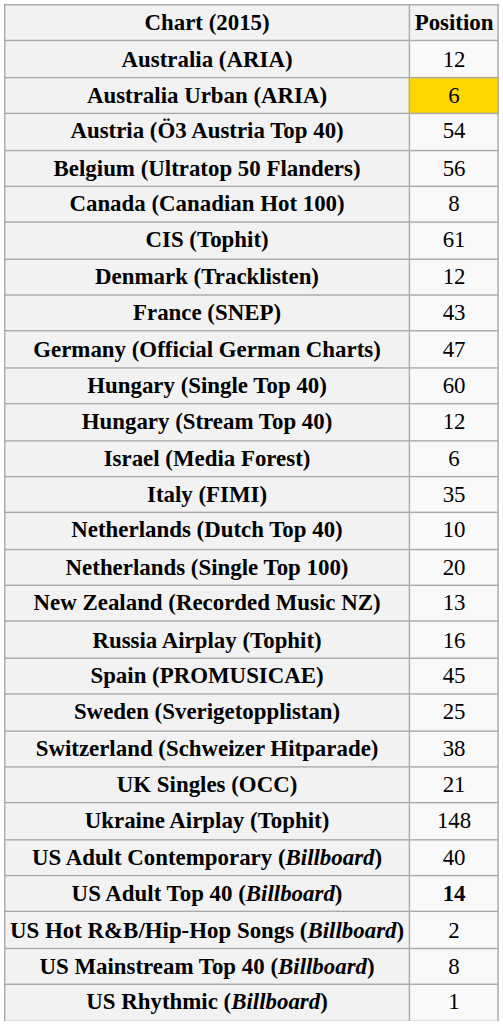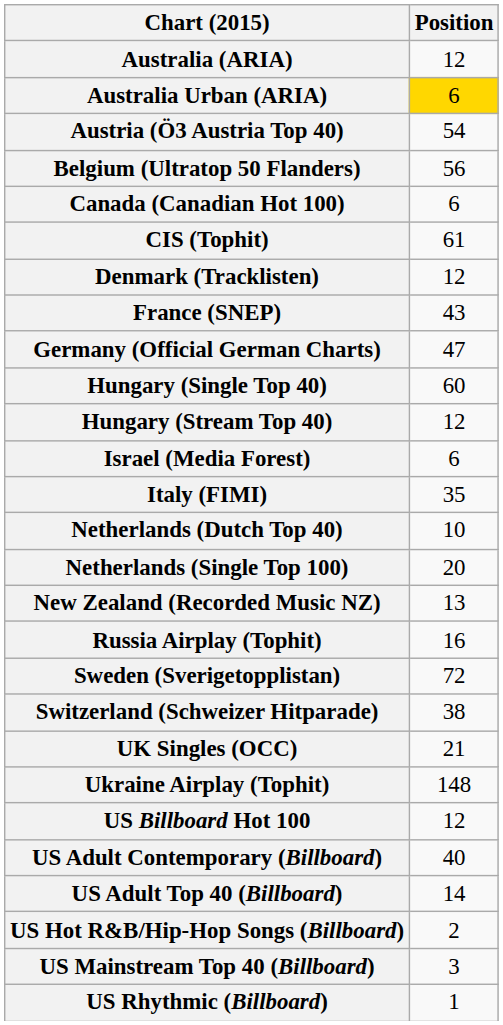 <table class="wikitable plainrowheaders sortable" style="text-align:center">
 <tr>
 <th scope="col">Chart (2015)</th>
 <th scope="col">Position</th>
 </tr>
 <tr>
 <th scope="row">Australia (ARIA)</th>
 <td>12</td>
 </tr>
 <tr>
 <th scope="row">Australia Urban (ARIA)</th>
 <td style="background: gold;">6</td>
 </tr>
 <tr>
 <th scope="row">Austria (Ö3 Austria Top 40)</th>
 <td>54</td>
 </tr>
 <tr>
 <th scope="row">Belgium (Ultratop 50 Flanders)</th>
 <td>56</td>
 </tr>
 <tr>
 <th scope="row">Canada (Canadian Hot 100)</th>
-<td>8</td>
+<td>6</td>
 </tr>
 <tr>
 <th scope="row">CIS (Tophit)</th>
 <td>61</td>
 </tr>
 <tr>
 <th scope="row">Denmark (Tracklisten)</th>
 <td>12</td>
 </tr>
 <tr>
 <th scope="row">France (SNEP)</th>
 <td>43</td>
 </tr>
 <tr>
 <th scope="row">Germany (Official German Charts)</th>
 <td>47</td>
 </tr>
 <tr>
 <th scope="row">Hungary (Single Top 40)</th>
 <td>60</td>
 </tr>
 <tr>
 <th scope="row">Hungary (Stream Top 40)</th>
 <td>12</td>
 </tr>
 <tr>
 <th scope="row">Israel (Media Forest)</th>
 <td>6</td>
 </tr>
 <tr>
 <th scope="row">Italy (FIMI)</th>
 <td>35</td>
 </tr>
 <tr>
 <th scope="row">Netherlands (Dutch Top 40)</th>
 <td>10</td>
 </tr>
 <tr>
 <th scope="row">Netherlands (Single Top 100)</th>
 <td>20</td>
 </tr>
 <tr>
 <th scope="row">New Zealand (Recorded Music NZ)</th>
 <td>13</td>
 </tr>
 <tr>
 <th scope="row">Russia Airplay (Tophit)</th>
 <td>16</td>
 </tr>
 <tr>
-<th scope="row">Spain (PROMUSICAE)</th>
-<td>45</td>
-</tr>
-<tr>
 <th scope="row">Sweden (Sverigetopplistan)</th>
-<td>25</td>
+<td>72</td>
 </tr>
 <tr>
 <th scope="row">Switzerland (Schweizer Hitparade)</th>
 <td>38</td>
 </tr>
 <tr>
 <th scope="row">UK Singles (OCC)</th>
 <td>21</td>
 </tr>
 <tr>
 <th scope="row">Ukraine Airplay (Tophit)</th>
 <td>148</td>
 </tr>
 <tr>
+<th scope="row">US <em>Billboard</em> Hot 100</th>
+<td>12</td>
+</tr>
+<tr>
 <th scope="row">US Adult Contemporary (<em>Billboard</em>)</th>
 <td>40</td>
 </tr>
 <tr>
 <th scope="row">US Adult Top 40 (<em>Billboard</em>)</th>
-<td><strong>14</strong></td>
+<td>14</td>
 </tr>
 <tr>
 <th scope="row">US Hot R&B/Hip-Hop Songs (<em>Billboard</em>)</th>
 <td>2</td>
 </tr>
 <tr>
 <th scope="row">US Mainstream Top 40 (<em>Billboard</em>)</th>
-<td>8</td>
+<td>3</td>
 </tr>
 <tr>
 <th scope="row">US Rhythmic (<em>Billboard</em>)</th>
 <td>1</td>
 </tr>
 </table>
